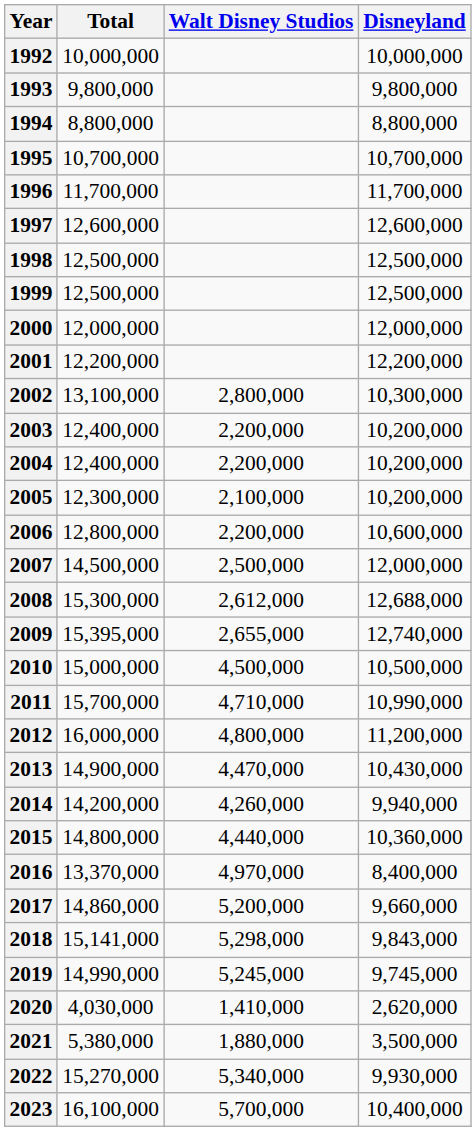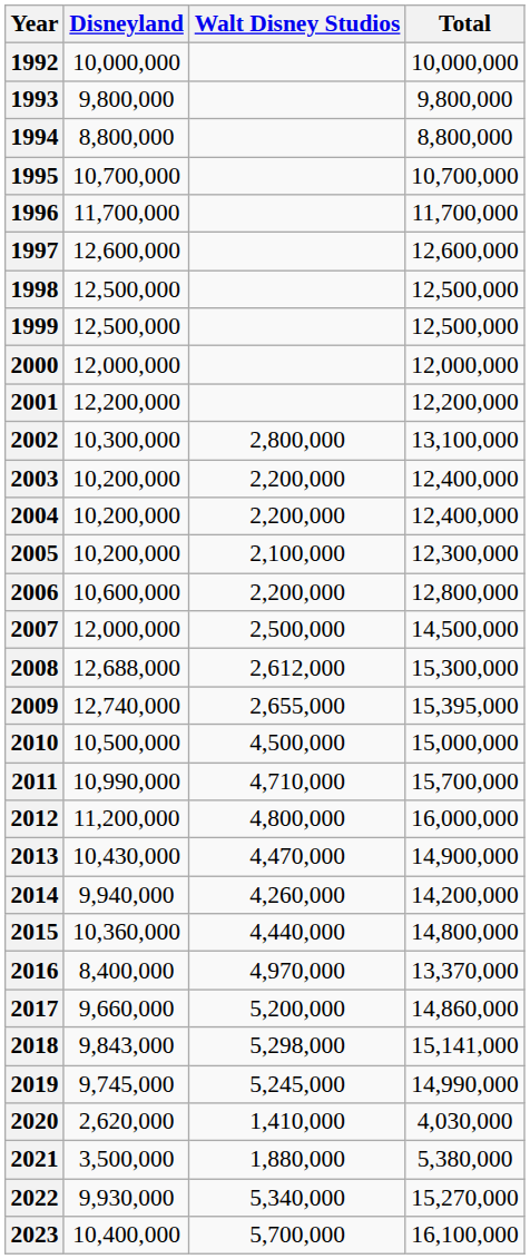 <table class="wikitable sortable sticky-header" style="text-align: center;">
 <tr>
 <th scope="col">Year</th>
+<th scope="col"><a href='#'>Disneyland</a></th>
+<th scope="col"><a href='#'>Walt Disney Studios</a></th>
 <th scope="col">Total</th>
-<th scope="col"><a href='#'>Walt Disney Studios</a></th>
-<th scope="col"><a href='#'>Disneyland</a></th>
 </tr>
 <tr>
 <th scope="row">1992</th>
 <td>10,000,000</td>
 <td></td>
 <td>10,000,000</td>
 </tr>
 <tr>
 <th scope="row">1993</th>
 <td>9,800,000</td>
 <td></td>
 <td>9,800,000</td>
 </tr>
 <tr>
 <th scope="row">1994</th>
 <td>8,800,000</td>
 <td></td>
 <td>8,800,000</td>
 </tr>
 <tr>
 <th scope="row">1995</th>
 <td>10,700,000</td>
 <td></td>
 <td>10,700,000</td>
 </tr>
 <tr>
 <th scope="row">1996</th>
 <td>11,700,000</td>
 <td></td>
 <td>11,700,000</td>
 </tr>
 <tr>
 <th scope="row">1997</th>
 <td>12,600,000</td>
 <td></td>
 <td>12,600,000</td>
 </tr>
 <tr>
 <th scope="row">1998</th>
 <td>12,500,000</td>
 <td></td>
 <td>12,500,000</td>
 </tr>
 <tr>
 <th scope="row">1999</th>
 <td>12,500,000</td>
 <td></td>
 <td>12,500,000</td>
 </tr>
 <tr>
 <th scope="row">2000</th>
 <td>12,000,000</td>
 <td></td>
 <td>12,000,000</td>
 </tr>
 <tr>
 <th scope="row">2001</th>
 <td>12,200,000</td>
 <td></td>
 <td>12,200,000</td>
 </tr>
 <tr>
 <th scope="row">2002</th>
+<td>10,300,000</td>
+<td>2,800,000</td>
 <td>13,100,000</td>
-<td>2,800,000</td>
-<td>10,300,000</td>
 </tr>
 <tr>
 <th scope="row">2003</th>
+<td>10,200,000</td>
+<td>2,200,000</td>
 <td>12,400,000</td>
-<td>2,200,000</td>
-<td>10,200,000</td>
 </tr>
 <tr>
 <th scope="row">2004</th>
+<td>10,200,000</td>
+<td>2,200,000</td>
 <td>12,400,000</td>
-<td>2,200,000</td>
-<td>10,200,000</td>
 </tr>
 <tr>
 <th scope="row">2005</th>
+<td>10,200,000</td>
+<td>2,100,000</td>
 <td>12,300,000</td>
-<td>2,100,000</td>
-<td>10,200,000</td>
 </tr>
 <tr>
 <th scope="row">2006</th>
+<td>10,600,000</td>
+<td>2,200,000</td>
 <td>12,800,000</td>
-<td>2,200,000</td>
-<td>10,600,000</td>
 </tr>
 <tr>
 <th scope="row">2007</th>
+<td>12,000,000</td>
+<td>2,500,000</td>
 <td>14,500,000</td>
-<td>2,500,000</td>
-<td>12,000,000</td>
 </tr>
 <tr>
 <th scope="row">2008</th>
+<td>12,688,000</td>
+<td>2,612,000</td>
 <td>15,300,000</td>
-<td>2,612,000</td>
-<td>12,688,000</td>
 </tr>
 <tr>
 <th scope="row">2009</th>
+<td>12,740,000</td>
+<td>2,655,000</td>
 <td>15,395,000</td>
-<td>2,655,000</td>
-<td>12,740,000</td>
 </tr>
 <tr>
 <th scope="row">2010</th>
+<td>10,500,000</td>
+<td>4,500,000</td>
 <td>15,000,000</td>
-<td>4,500,000</td>
-<td>10,500,000</td>
 </tr>
 <tr>
 <th scope="row">2011</th>
+<td>10,990,000</td>
+<td>4,710,000</td>
 <td>15,700,000</td>
-<td>4,710,000</td>
-<td>10,990,000</td>
 </tr>
 <tr>
 <th scope="row">2012</th>
+<td>11,200,000</td>
+<td>4,800,000</td>
 <td>16,000,000</td>
-<td>4,800,000</td>
-<td>11,200,000</td>
 </tr>
 <tr>
 <th scope="row">2013</th>
+<td>10,430,000</td>
+<td>4,470,000</td>
 <td>14,900,000</td>
-<td>4,470,000</td>
-<td>10,430,000</td>
 </tr>
 <tr>
 <th scope="row">2014</th>
+<td>9,940,000</td>
+<td>4,260,000</td>
 <td>14,200,000</td>
-<td>4,260,000</td>
-<td>9,940,000</td>
 </tr>
 <tr>
 <th scope="row">2015</th>
+<td>10,360,000</td>
+<td>4,440,000</td>
 <td>14,800,000</td>
-<td>4,440,000</td>
-<td>10,360,000</td>
 </tr>
 <tr>
 <th scope="row">2016</th>
+<td>8,400,000</td>
+<td>4,970,000</td>
 <td>13,370,000</td>
-<td>4,970,000</td>
-<td>8,400,000</td>
 </tr>
 <tr>
 <th scope="row">2017</th>
+<td>9,660,000</td>
+<td>5,200,000</td>
 <td>14,860,000</td>
-<td>5,200,000</td>
-<td>9,660,000</td>
 </tr>
 <tr>
 <th scope="row">2018</th>
+<td>9,843,000</td>
+<td>5,298,000</td>
 <td>15,141,000</td>
-<td>5,298,000</td>
-<td>9,843,000</td>
 </tr>
 <tr>
 <th scope="row">2019</th>
+<td>9,745,000</td>
+<td>5,245,000</td>
 <td>14,990,000</td>
-<td>5,245,000</td>
-<td>9,745,000</td>
 </tr>
 <tr>
 <th scope="row">2020</th>
+<td>2,620,000</td>
+<td>1,410,000</td>
 <td>4,030,000</td>
-<td>1,410,000</td>
-<td>2,620,000</td>
 </tr>
 <tr>
 <th scope="row">2021</th>
+<td>3,500,000</td>
+<td>1,880,000</td>
 <td>5,380,000</td>
-<td>1,880,000</td>
-<td>3,500,000</td>
 </tr>
 <tr>
 <th scope="row">2022</th>
+<td>9,930,000</td>
+<td>5,340,000</td>
 <td>15,270,000</td>
-<td>5,340,000</td>
-<td>9,930,000</td>
 </tr>
 <tr>
 <th scope="row">2023</th>
+<td>10,400,000</td>
+<td>5,700,000</td>
 <td>16,100,000</td>
-<td>5,700,000</td>
-<td>10,400,000</td>
 </tr>
 </table>
